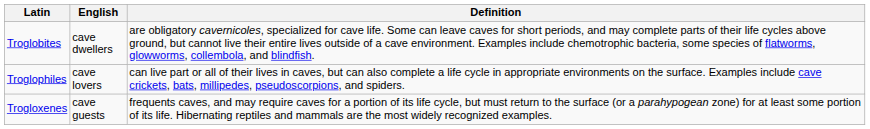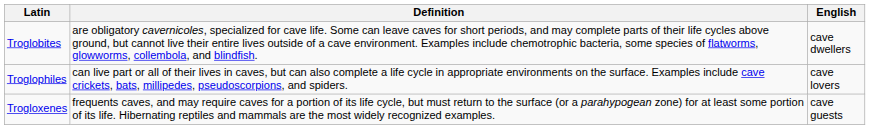 <table class="wikitable">
 <tr>
 <th>Latin</th>
+<th>Definition</th>
 <th>English</th>
-<th>Definition</th>
 </tr>
 <tr>
 <td><a href='#'>Troglobites</a></td>
+<td>are obligatory <em>cavernicoles</em>, specialized for cave life. Some can leave caves for short periods, and may complete parts of their life cycles above ground, but cannot live their entire lives outside of a cave environment. Examples include chemotrophic bacteria, some species of <a href='#'>flatworms</a>, <a href='#'>glowworms</a>, <a href='#'>collembola</a>, and <a href='#'>blindfish</a>.</td>
 <td>cave dwellers</td>
-<td>are obligatory <em>cavernicoles</em>, specialized for cave life. Some can leave caves for short periods, and may complete parts of their life cycles above ground, but cannot live their entire lives outside of a cave environment. Examples include chemotrophic bacteria, some species of <a href='#'>flatworms</a>, <a href='#'>glowworms</a>, <a href='#'>collembola</a>, and <a href='#'>blindfish</a>.</td>
 </tr>
 <tr>
 <td><a href='#'>Troglophiles</a></td>
+<td>can live part or all of their lives in caves, but can also complete a life cycle in appropriate environments on the surface. Examples include <a href='#'>cave crickets</a>, <a href='#'>bats</a>, <a href='#'>millipedes</a>, <a href='#'>pseudoscorpions</a>, and spiders.</td>
 <td>cave lovers</td>
-<td>can live part or all of their lives in caves, but can also complete a life cycle in appropriate environments on the surface. Examples include <a href='#'>cave crickets</a>, <a href='#'>bats</a>, <a href='#'>millipedes</a>, <a href='#'>pseudoscorpions</a>, and spiders.</td>
 </tr>
 <tr>
 <td><a href='#'>Trogloxenes</a></td>
+<td>frequents caves, and may require caves for a portion of its life cycle, but must return to the surface (or a <em>parahypogean</em> zone) for at least some portion of its life. Hibernating reptiles and mammals are the most widely recognized examples.</td>
 <td>cave guests</td>
-<td>frequents caves, and may require caves for a portion of its life cycle, but must return to the surface (or a <em>parahypogean</em> zone) for at least some portion of its life. Hibernating reptiles and mammals are the most widely recognized examples.</td>
 </tr>
 </table>
